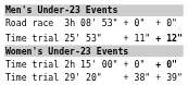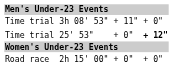 <table>
 <tr bgcolor="#cccccc">
 <td colspan=7><strong>Men's Under-23 Events</strong></td>
 </tr>
 <tr>
-<td>Road race</td>
+<td>Time trial</td>
 <td></td>
 <td>3h 08' 53"</td>
 <td></td>
-<td>+ 0"</td>
+<td>+ 11"</td>
 <td></td>
 <td>+ 0"</td>
 </tr>
 <tr bgcolor="#cccccc">
 </tr>
 <tr>
 <td>Time trial</td>
 <td></td>
 <td>25' 53"</td>
 <td></td>
-<td>+ 11"</td>
+<td>+ 0"</td>
 <td></td>
 <td><strong>+ 12"</strong></td>
 </tr>
 <tr bgcolor="#cccccc">
 <td colspan=7><strong>Women's Under-23 Events</strong></td>
 </tr>
 <tr>
-<td>Time trial</td>
+<td>Road race</td>
 <td></td>
 <td>2h 15' 00"</td>
 <td></td>
 <td>+ 0"</td>
 <td></td>
-<td><strong>+ 0"</strong></td>
-</tr>
-<tr>
-<td>Time trial</td>
-<td></td>
-<td>29' 20"</td>
-<td></td>
-<td>+ 38"</td>
-<td></td>
-<td>+ 39"</td>
+<td>+ 0"</td>
 </tr>
 </table>
